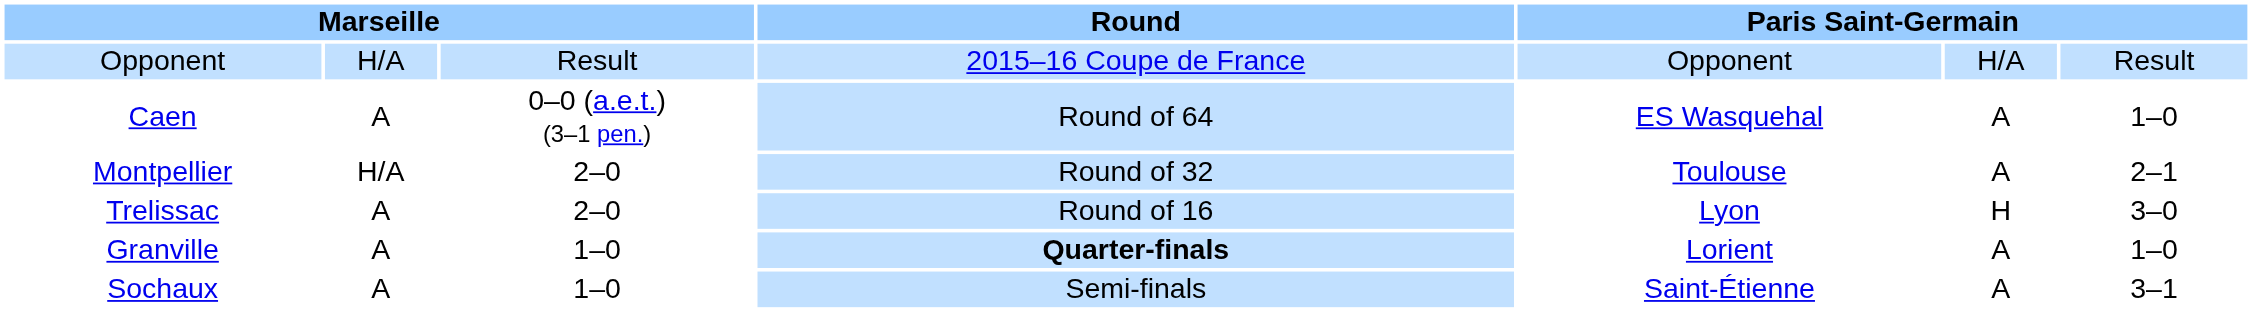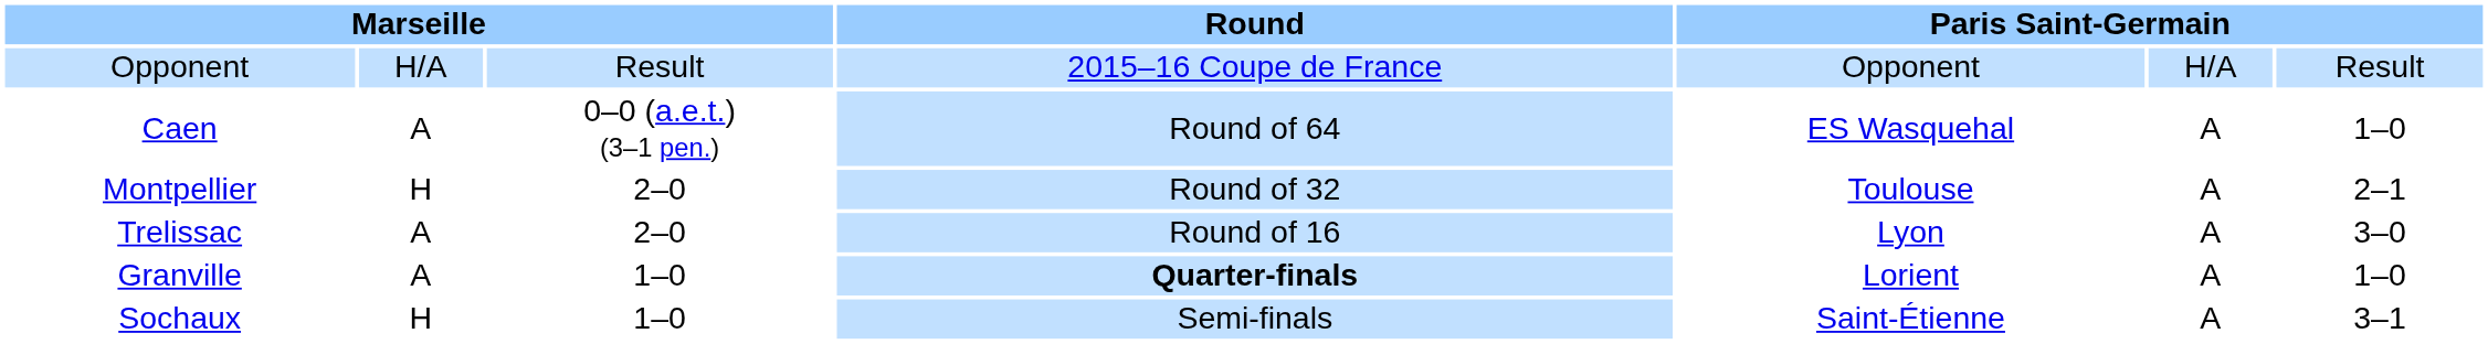 <table style="width:100%; text-align:center;">
 <tr style="vertical-align:top; background:#9cf;">
 <th colspan=3 style="width:1*">Marseille</th>
 <th><strong>Round</strong></th>
 <th colspan=3 style="width:1*">Paris Saint-Germain</th>
 </tr>
 <tr style="vertical-align:top; background:#c1e0ff;">
 <td>Opponent</td>
 <td>H/A</td>
 <td>Result</td>
 <td><a href='#'>2015–16 Coupe de France</a></td>
 <td>Opponent</td>
 <td>H/A</td>
 <td>Result</td>
 </tr>
 <tr>
 <td><a href='#'>Caen</a></td>
 <td>A</td>
 <td>0–0 (<a href='#'>a.e.t.</a>) <br> <small>(3–1 <a href='#'>pen.</a>)</small></td>
 <td style="background:#c1e0ff;">Round of 64</td>
 <td><a href='#'>ES Wasquehal</a></td>
 <td>A</td>
 <td>1–0</td>
 </tr>
 <tr>
 <td><a href='#'>Montpellier</a></td>
-<td>H/A</td>
+<td>H</td>
 <td>2–0</td>
 <td style="background:#c1e0ff;">Round of 32</td>
 <td><a href='#'>Toulouse</a></td>
 <td>A</td>
 <td>2–1</td>
 </tr>
 <tr>
 <td><a href='#'>Trelissac</a></td>
 <td>A</td>
 <td>2–0</td>
 <td style="background:#c1e0ff;">Round of 16</td>
 <td><a href='#'>Lyon</a></td>
-<td>H</td>
+<td>A</td>
 <td>3–0</td>
 </tr>
 <tr>
 <td><a href='#'>Granville</a></td>
 <td>A</td>
 <td>1–0</td>
 <td style="background:#c1e0ff;"><strong>Quarter-finals</strong></td>
 <td><a href='#'>Lorient</a></td>
 <td>A</td>
 <td>1–0</td>
 </tr>
 <tr>
 <td><a href='#'>Sochaux</a></td>
-<td>A</td>
+<td>H</td>
 <td>1–0</td>
 <td style="background:#c1e0ff;">Semi-finals</td>
 <td><a href='#'>Saint-Étienne</a></td>
 <td>A</td>
 <td>3–1</td>
 </tr>
 </table>
